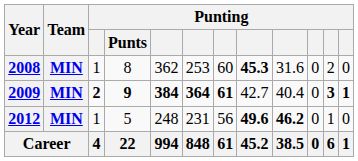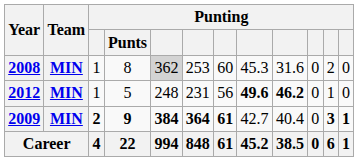 <table class=wikitable style="text-align:center;">
 <tr>
 <th rowspan="2">Year</th>
 <th rowspan="2">Team</th>
 <th colspan="10">Punting</th>
 </tr>
 <tr>
 <th></th>
 <th>Punts</th>
 <th></th>
 <th></th>
 <th></th>
 <th></th>
 <th></th>
 <th></th>
 <th></th>
 <th></th>
 </tr>
 <tr>
 <th><a href='#'>2008</a></th>
 <th><a href='#'>MIN</a></th>
 <td>1</td>
 <td>8</td>
-<td>362</td>
+<td style="background: lightgrey;">362</td>
 <td>253</td>
 <td>60</td>
-<td><strong>45.3</strong></td>
+<td>45.3</td>
 <td>31.6</td>
 <td>0</td>
 <td>2</td>
+<td>0</td>
+</tr>
+<tr>
+<th><a href='#'>2012</a></th>
+<th><a href='#'>MIN</a></th>
+<td>1</td>
+<td>5</td>
+<td>248</td>
+<td>231</td>
+<td>56</td>
+<td><strong>49.6</strong></td>
+<td><strong>46.2</strong></td>
+<td>0</td>
+<td>1</td>
 <td>0</td>
 </tr>
 <tr>
 <th><a href='#'>2009</a></th>
 <th><a href='#'>MIN</a></th>
 <td><strong>2</strong></td>
 <td><strong>9</strong></td>
 <td><strong>384</strong></td>
 <td><strong>364</strong></td>
 <td><strong>61</strong></td>
 <td>42.7</td>
 <td>40.4</td>
 <td>0</td>
 <td><strong>3</strong></td>
 <td><strong>1</strong></td>
 </tr>
 <tr>
-<th><a href='#'>2012</a></th>
-<th><a href='#'>MIN</a></th>
-<td>1</td>
-<td>5</td>
-<td>248</td>
-<td>231</td>
-<td>56</td>
-<td><strong>49.6</strong></td>
-<td><strong>46.2</strong></td>
-<td>0</td>
-<td>1</td>
-<td>0</td>
-</tr>
-<tr>
 <th colspan="2">Career</th>
 <th>4</th>
 <th>22</th>
 <th>994</th>
 <th>848</th>
 <th>61</th>
 <th>45.2</th>
 <th>38.5</th>
 <th>0</th>
 <th>6</th>
 <th>1</th>
 </tr>
 </table>
